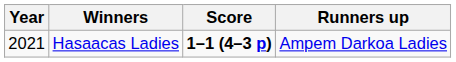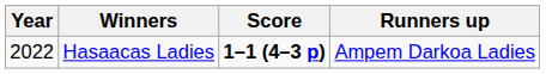 <table class="wikitable sortable">
 <tr>
 <th>Year</th>
 <th>Winners</th>
 <th>Score</th>
 <th>Runners up</th>
 </tr>
 <tr>
-<td>2021</td>
+<td>2022</td>
 <td><a href='#'>Hasaacas Ladies</a></td>
 <td><strong>1–1 (4–3 <a href='#'>p</a>)</strong></td>
 <td><a href='#'>Ampem Darkoa Ladies</a></td>
 </tr>
 </table>
